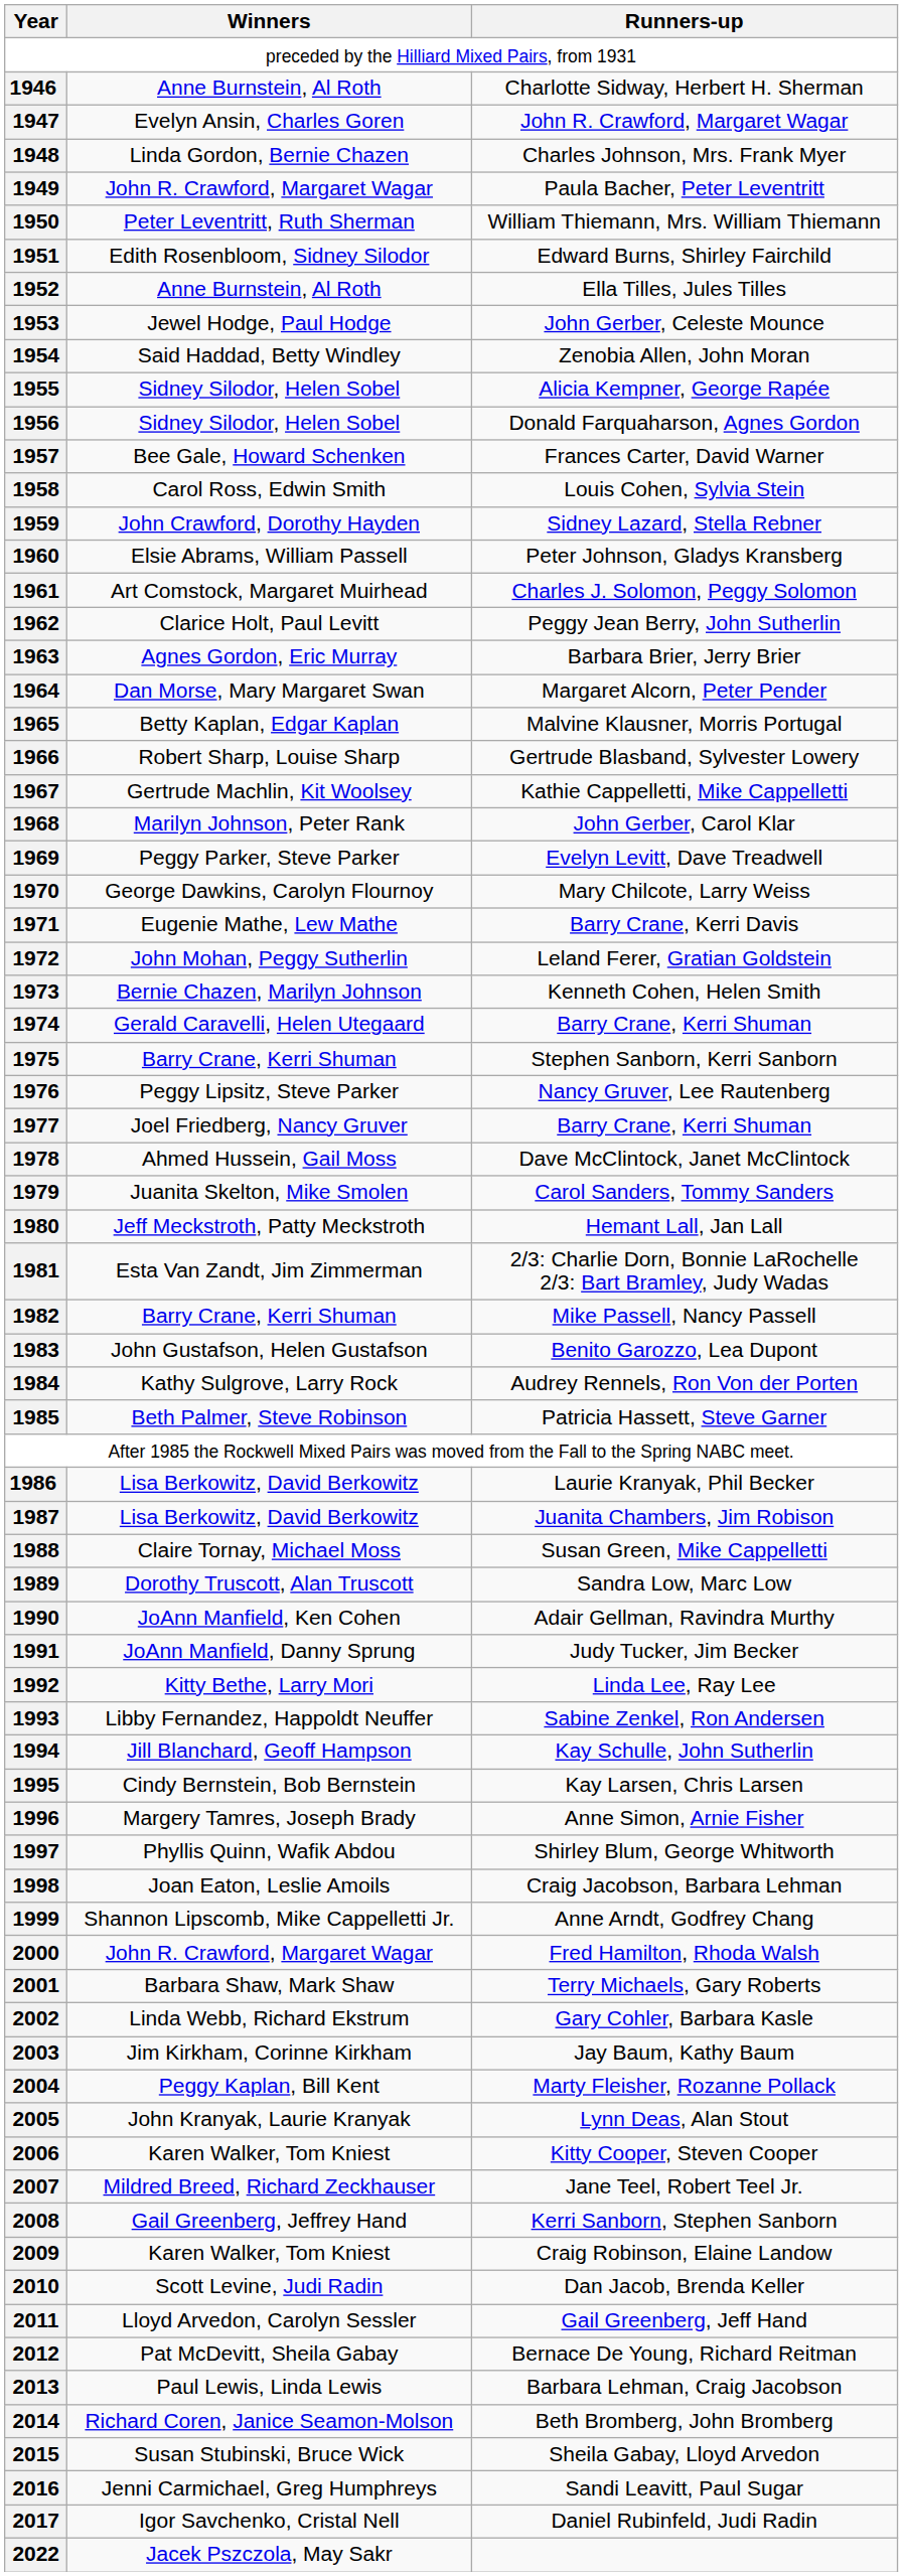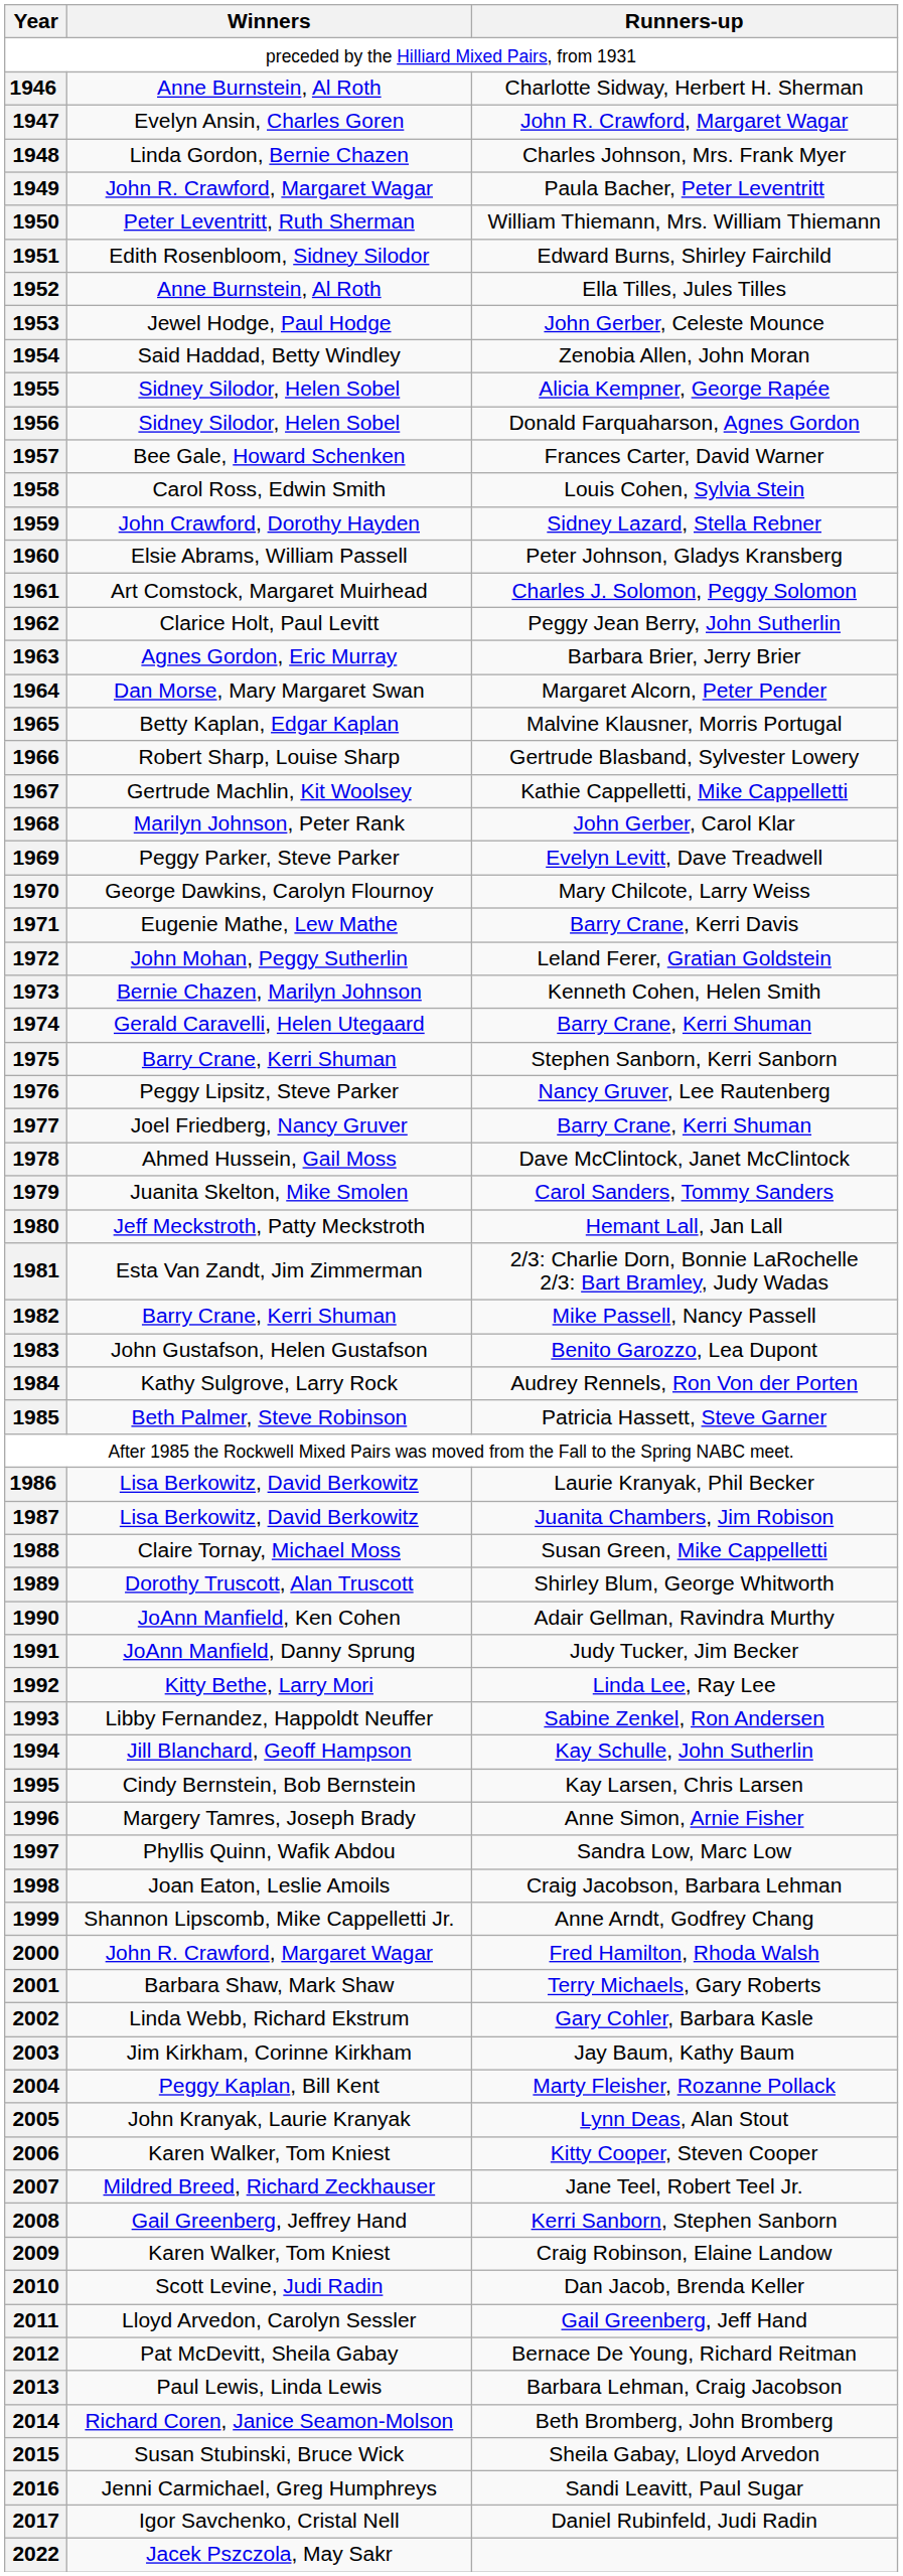 <table class="sortable wikitable" style="text-align:center">
 <tr>
 <th>Year</th>
 <th>Winners</th>
 <th>Runners-up</th>
 </tr>
 <tr>
 <td colspan=3 bgcolor=FFFFFF><small>preceded by the <a href='#'>Hilliard Mixed Pairs</a>, from 1931</small></td>
 </tr>
 <tr>
 <th>1946 </th>
 <td><a href='#'>Anne Burnstein</a>, <a href='#'>Al Roth</a></td>
 <td>Charlotte Sidway, Herbert H. Sherman</td>
 </tr>
 <tr>
 <th>1947</th>
 <td>Evelyn Ansin, <a href='#'>Charles Goren</a></td>
 <td><a href='#'>John R. Crawford</a>, <a href='#'>Margaret Wagar</a></td>
 </tr>
 <tr>
 <th>1948</th>
 <td>Linda Gordon, <a href='#'>Bernie Chazen</a></td>
 <td>Charles Johnson, Mrs. Frank Myer</td>
 </tr>
 <tr>
 <th>1949</th>
 <td><a href='#'>John R. Crawford</a>, <a href='#'>Margaret Wagar</a></td>
 <td>Paula Bacher, <a href='#'>Peter Leventritt</a></td>
 </tr>
 <tr>
 <th>1950</th>
 <td><a href='#'>Peter Leventritt</a>, <a href='#'>Ruth Sherman</a></td>
 <td>  William Thiemann, Mrs. William Thiemann  </td>
 </tr>
 <tr>
 <th>1951</th>
 <td>Edith Rosenbloom, <a href='#'>Sidney Silodor</a></td>
 <td>Edward Burns, Shirley Fairchild</td>
 </tr>
 <tr>
 <th>1952</th>
 <td><a href='#'>Anne Burnstein</a>, <a href='#'>Al Roth</a></td>
 <td>Ella Tilles, Jules Tilles</td>
 </tr>
 <tr>
 <th>1953</th>
 <td>Jewel Hodge, <a href='#'>Paul Hodge</a></td>
 <td><a href='#'>John Gerber</a>, Celeste Mounce</td>
 </tr>
 <tr>
 <th>1954</th>
 <td>Said Haddad, Betty Windley</td>
 <td>Zenobia Allen, John Moran</td>
 </tr>
 <tr>
 <th>1955</th>
 <td><a href='#'>Sidney Silodor</a>, <a href='#'>Helen Sobel</a></td>
 <td><a href='#'>Alicia Kempner</a>, <a href='#'>George Rapée</a></td>
 </tr>
 <tr>
 <th>1956</th>
 <td><a href='#'>Sidney Silodor</a>, <a href='#'>Helen Sobel</a></td>
 <td>Donald Farquaharson, <a href='#'>Agnes Gordon</a></td>
 </tr>
 <tr>
 <th>1957</th>
 <td>Bee Gale, <a href='#'>Howard Schenken</a></td>
 <td>Frances Carter, David Warner</td>
 </tr>
 <tr>
 <th>1958</th>
 <td>Carol Ross, Edwin Smith</td>
 <td>Louis Cohen, <a href='#'>Sylvia Stein</a></td>
 </tr>
 <tr>
 <th>1959</th>
 <td><a href='#'>John Crawford</a>, <a href='#'>Dorothy Hayden</a></td>
 <td><a href='#'>Sidney Lazard</a>, <a href='#'>Stella Rebner</a></td>
 </tr>
 <tr>
 <th>1960</th>
 <td>Elsie Abrams, William Passell</td>
 <td>Peter Johnson, Gladys Kransberg</td>
 </tr>
 <tr>
 <th>1961</th>
 <td>Art Comstock, Margaret Muirhead</td>
 <td><a href='#'>Charles J. Solomon</a>, <a href='#'>Peggy Solomon</a></td>
 </tr>
 <tr>
 <th>1962</th>
 <td>Clarice Holt, Paul Levitt</td>
 <td>Peggy Jean Berry, <a href='#'>John Sutherlin</a></td>
 </tr>
 <tr>
 <th>1963</th>
 <td><a href='#'>Agnes Gordon</a>, <a href='#'>Eric Murray</a></td>
 <td>Barbara Brier, Jerry Brier</td>
 </tr>
 <tr>
 <th>1964</th>
 <td><a href='#'>Dan Morse</a>, Mary Margaret Swan</td>
 <td>Margaret Alcorn, <a href='#'>Peter Pender</a></td>
 </tr>
 <tr>
 <th>1965</th>
 <td>Betty Kaplan, <a href='#'>Edgar Kaplan</a></td>
 <td>Malvine Klausner, Morris Portugal</td>
 </tr>
 <tr>
 <th>1966</th>
 <td>Robert Sharp, Louise Sharp</td>
 <td>Gertrude Blasband, Sylvester Lowery</td>
 </tr>
 <tr>
 <th>1967</th>
 <td>Gertrude Machlin, <a href='#'>Kit Woolsey</a></td>
 <td>Kathie Cappelletti, <a href='#'>Mike Cappelletti</a></td>
 </tr>
 <tr>
 <th>1968</th>
 <td><a href='#'>Marilyn Johnson</a>, Peter Rank</td>
 <td><a href='#'>John Gerber</a>, Carol Klar</td>
 </tr>
 <tr>
 <th>1969</th>
 <td>Peggy Parker, Steve Parker</td>
 <td><a href='#'>Evelyn Levitt</a>, Dave Treadwell</td>
 </tr>
 <tr>
 <th>1970</th>
 <td>George Dawkins, Carolyn Flournoy</td>
 <td>Mary Chilcote, Larry Weiss</td>
 </tr>
 <tr>
 <th>1971</th>
 <td>Eugenie Mathe, <a href='#'>Lew Mathe</a></td>
 <td><a href='#'>Barry Crane</a>, Kerri Davis</td>
 </tr>
 <tr>
 <th>1972</th>
 <td><a href='#'>John Mohan</a>, <a href='#'>Peggy Sutherlin</a></td>
 <td>Leland Ferer, <a href='#'>Gratian Goldstein</a></td>
 </tr>
 <tr>
 <th>1973</th>
 <td><a href='#'>Bernie Chazen</a>, <a href='#'>Marilyn Johnson</a></td>
 <td>Kenneth Cohen, Helen Smith</td>
 </tr>
 <tr>
 <th>1974</th>
 <td><a href='#'>Gerald Caravelli</a>, <a href='#'>Helen Utegaard</a></td>
 <td><a href='#'>Barry Crane</a>, <a href='#'>Kerri Shuman</a></td>
 </tr>
 <tr>
 <th>1975</th>
 <td><a href='#'>Barry Crane</a>, <a href='#'>Kerri Shuman</a></td>
 <td>Stephen Sanborn, Kerri Sanborn</td>
 </tr>
 <tr>
 <th>1976</th>
 <td>Peggy Lipsitz, Steve Parker</td>
 <td><a href='#'>Nancy Gruver</a>, Lee Rautenberg</td>
 </tr>
 <tr>
 <th>1977</th>
 <td>Joel Friedberg, <a href='#'>Nancy Gruver</a></td>
 <td><a href='#'>Barry Crane</a>, <a href='#'>Kerri Shuman</a></td>
 </tr>
 <tr>
 <th>1978</th>
 <td>Ahmed Hussein, <a href='#'>Gail Moss</a></td>
 <td>Dave McClintock, Janet McClintock</td>
 </tr>
 <tr>
 <th>1979</th>
 <td>Juanita Skelton, <a href='#'>Mike Smolen</a></td>
 <td><a href='#'>Carol Sanders</a>, <a href='#'>Tommy Sanders</a></td>
 </tr>
 <tr>
 <th>1980</th>
 <td><a href='#'>Jeff Meckstroth</a>, Patty Meckstroth</td>
 <td><a href='#'>Hemant Lall</a>, Jan Lall</td>
 </tr>
 <tr>
 <th>1981</th>
 <td>Esta Van Zandt, Jim Zimmerman</td>
 <td>2/3: Charlie Dorn, Bonnie LaRochelle <br>2/3: <a href='#'>Bart Bramley</a>, Judy Wadas</td>
 </tr>
 <tr>
 <th>1982</th>
 <td><a href='#'>Barry Crane</a>, <a href='#'>Kerri Shuman</a></td>
 <td><a href='#'>Mike Passell</a>, Nancy Passell</td>
 </tr>
 <tr>
 <th>1983</th>
 <td>John Gustafson, Helen Gustafson</td>
 <td><a href='#'>Benito Garozzo</a>, Lea Dupont</td>
 </tr>
 <tr>
 <th>1984</th>
 <td>Kathy Sulgrove, Larry Rock</td>
 <td>Audrey Rennels, <a href='#'>Ron Von der Porten</a></td>
 </tr>
 <tr>
 <th>1985</th>
 <td><a href='#'>Beth Palmer</a>, <a href='#'>Steve Robinson</a></td>
 <td>Patricia Hassett, <a href='#'>Steve Garner</a></td>
 </tr>
 <tr>
 <td colspan=3 bgcolor=FFFFFF><small>After 1985 the Rockwell Mixed Pairs was moved from the Fall to the Spring NABC meet.</small></td>
 </tr>
 <tr>
 <th>1986 </th>
 <td><a href='#'>Lisa Berkowitz</a>, <a href='#'>David Berkowitz</a></td>
 <td>Laurie Kranyak, Phil Becker</td>
 </tr>
 <tr>
 <th>1987</th>
 <td><a href='#'>Lisa Berkowitz</a>, <a href='#'>David Berkowitz</a></td>
 <td><a href='#'>Juanita Chambers</a>, <a href='#'>Jim Robison</a></td>
 </tr>
 <tr>
 <th>1988</th>
 <td>Claire Tornay, <a href='#'>Michael Moss</a></td>
 <td>Susan Green, <a href='#'>Mike Cappelletti</a></td>
 </tr>
 <tr>
 <th>1989</th>
 <td><a href='#'>Dorothy Truscott</a>, <a href='#'>Alan Truscott</a></td>
-<td>Sandra Low, Marc Low</td>
+<td>Shirley Blum, George Whitworth</td>
 </tr>
 <tr>
 <th>1990</th>
 <td><a href='#'>JoAnn Manfield</a>, Ken Cohen</td>
 <td>Adair Gellman, Ravindra Murthy</td>
 </tr>
 <tr>
 <th>1991</th>
 <td><a href='#'>JoAnn Manfield</a>, Danny Sprung</td>
 <td>Judy Tucker, Jim Becker</td>
 </tr>
 <tr>
 <th>1992</th>
 <td><a href='#'>Kitty Bethe</a>, <a href='#'>Larry Mori</a></td>
 <td><a href='#'>Linda Lee</a>, Ray Lee</td>
 </tr>
 <tr>
 <th>1993</th>
 <td>Libby Fernandez, Happoldt Neuffer</td>
 <td><a href='#'>Sabine Zenkel</a>, <a href='#'>Ron Andersen</a></td>
 </tr>
 <tr>
 <th>1994</th>
 <td><a href='#'>Jill Blanchard</a>, <a href='#'>Geoff Hampson</a></td>
 <td><a href='#'>Kay Schulle</a>, <a href='#'>John Sutherlin</a></td>
 </tr>
 <tr>
 <th>1995</th>
 <td>Cindy Bernstein, Bob Bernstein</td>
 <td>Kay Larsen, Chris Larsen</td>
 </tr>
 <tr>
 <th>1996</th>
 <td>Margery Tamres, Joseph Brady</td>
 <td>Anne Simon, <a href='#'>Arnie Fisher</a></td>
 </tr>
 <tr>
 <th>1997</th>
 <td>Phyllis Quinn, Wafik Abdou</td>
-<td>Shirley Blum, George Whitworth</td>
+<td>Sandra Low, Marc Low</td>
 </tr>
 <tr>
 <th>1998</th>
 <td>Joan Eaton, Leslie Amoils</td>
 <td>Craig Jacobson, Barbara Lehman</td>
 </tr>
 <tr>
 <th>1999</th>
 <td>  Shannon Lipscomb, Mike Cappelletti Jr.  </td>
 <td>Anne Arndt, Godfrey Chang</td>
 </tr>
 <tr>
 <th>2000</th>
 <td><a href='#'>John R. Crawford</a>, <a href='#'>Margaret Wagar</a></td>
 <td>  <a href='#'>Fred Hamilton</a>, <a href='#'>Rhoda Walsh</a>  </td>
 </tr>
 <tr>
 <th>2001</th>
 <td>Barbara Shaw, Mark Shaw</td>
 <td><a href='#'>Terry Michaels</a>, Gary Roberts</td>
 </tr>
 <tr>
 <th>2002</th>
 <td>Linda Webb, Richard Ekstrum</td>
 <td><a href='#'>Gary Cohler</a>, Barbara Kasle</td>
 </tr>
 <tr>
 <th>2003</th>
 <td>Jim Kirkham, Corinne Kirkham</td>
 <td>Jay Baum, Kathy Baum</td>
 </tr>
 <tr>
 <th>2004</th>
 <td><a href='#'>Peggy Kaplan</a>, Bill Kent</td>
 <td><a href='#'>Marty Fleisher</a>, <a href='#'>Rozanne Pollack</a></td>
 </tr>
 <tr>
 <th>2005</th>
 <td>John Kranyak, Laurie Kranyak</td>
 <td><a href='#'>Lynn Deas</a>, Alan Stout</td>
 </tr>
 <tr>
 <th>2006</th>
 <td>Karen Walker, Tom Kniest</td>
 <td><a href='#'>Kitty Cooper</a>, Steven Cooper</td>
 </tr>
 <tr>
 <th>2007</th>
 <td><a href='#'>Mildred Breed</a>, <a href='#'>Richard Zeckhauser</a></td>
 <td>Jane Teel, Robert Teel Jr.</td>
 </tr>
 <tr>
 <th>2008</th>
 <td><a href='#'>Gail Greenberg</a>, Jeffrey Hand</td>
 <td><a href='#'>Kerri Sanborn</a>, Stephen Sanborn</td>
 </tr>
 <tr>
 <th>2009</th>
 <td>Karen Walker, Tom Kniest</td>
 <td>Craig Robinson, Elaine Landow</td>
 </tr>
 <tr>
 <th>2010</th>
 <td>Scott Levine, <a href='#'>Judi Radin</a></td>
 <td>Dan Jacob, Brenda Keller</td>
 </tr>
 <tr>
 <th>2011</th>
 <td>Lloyd Arvedon, Carolyn Sessler</td>
 <td><a href='#'>Gail Greenberg</a>, Jeff Hand</td>
 </tr>
 <tr>
 <th>2012</th>
 <td>Pat McDevitt, Sheila Gabay</td>
 <td>Bernace De Young, Richard Reitman</td>
 </tr>
 <tr>
 <th>2013</th>
 <td>Paul Lewis, Linda Lewis</td>
 <td>Barbara Lehman, Craig Jacobson</td>
 </tr>
 <tr>
 <th>2014</th>
 <td><a href='#'>Richard Coren</a>, <a href='#'>Janice Seamon-Molson</a></td>
 <td>Beth Bromberg, John Bromberg</td>
 </tr>
 <tr>
 <th>2015</th>
 <td>Susan Stubinski, Bruce Wick</td>
 <td>Sheila Gabay, Lloyd Arvedon</td>
 </tr>
 <tr>
 <th>2016</th>
 <td>Jenni Carmichael, Greg Humphreys</td>
 <td>Sandi Leavitt, Paul Sugar</td>
 </tr>
 <tr>
 <th>2017</th>
 <td>Igor Savchenko, Cristal Nell</td>
 <td>Daniel Rubinfeld, Judi Radin</td>
 </tr>
 <tr>
 <th>2022</th>
 <td><a href='#'>Jacek Pszczola</a>, May Sakr</td>
 <td></td>
 </tr>
 </table>
